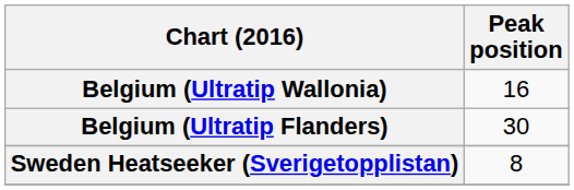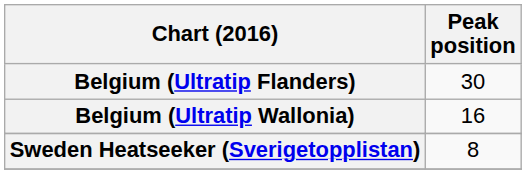 <table class="wikitable sortable plainrowheaders" style="text-align:center">
 <tr>
 <th>Chart (2016)</th>
 <th>Peak<br>position</th>
 </tr>
 <tr>
+<th scope="row">Belgium (<a href='#'>Ultratip</a> Flanders)</th>
+<td>30</td>
+</tr>
+<tr>
 <th scope="row">Belgium (<a href='#'>Ultratip</a> Wallonia)</th>
 <td>16</td>
-</tr>
-<tr>
-<th scope="row">Belgium (<a href='#'>Ultratip</a> Flanders)</th>
-<td>30</td>
 </tr>
 <tr>
 </tr>
 <tr>
 </tr>
 <tr>
 <th scope="row">Sweden Heatseeker (<a href='#'>Sverigetopplistan</a>)</th>
 <td>8</td>
 </tr>
 <tr>
 </tr>
 </table>
